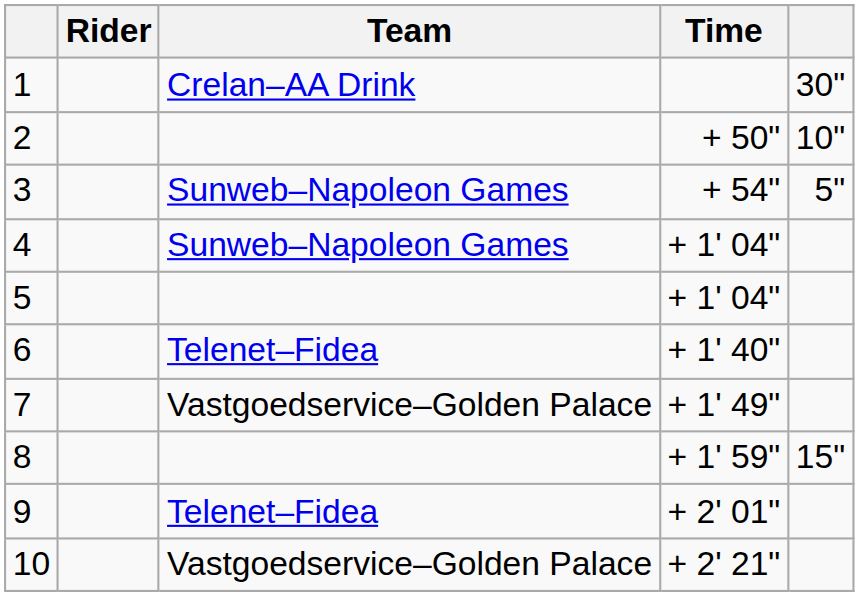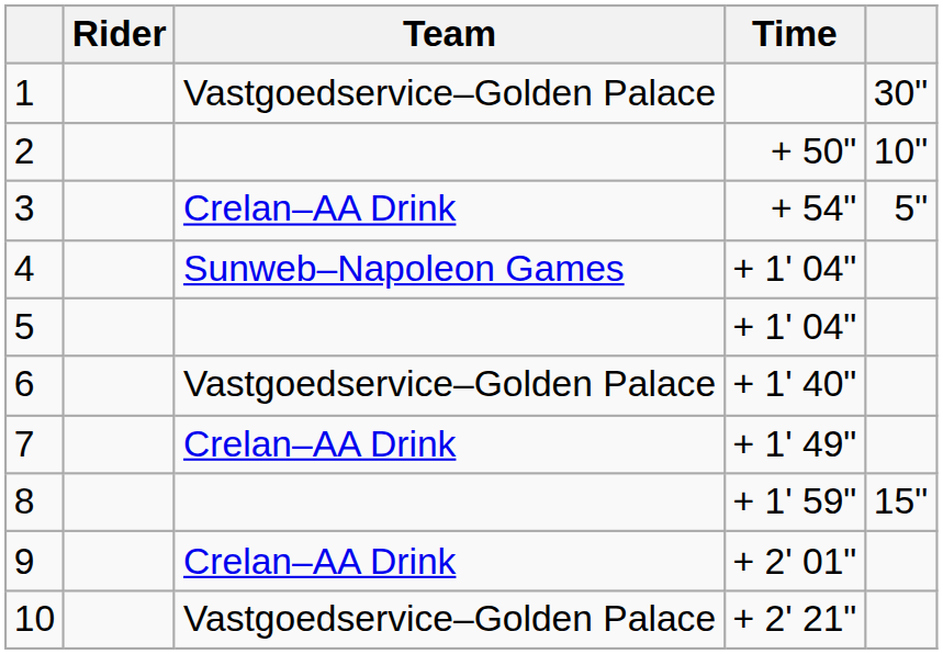 <table class="wikitable">
 <tr>
 <th></th>
 <th>Rider</th>
 <th>Team</th>
 <th>Time</th>
 <th></th>
 </tr>
 <tr>
 <td>1</td>
 <td></td>
-<td><a href='#'>Crelan–AA Drink</a></td>
+<td>Vastgoedservice–Golden Palace</td>
 <td align="right"></td>
 <td align="right">30"</td>
 </tr>
 <tr>
 <td>2</td>
 <td></td>
 <td></td>
 <td align="right">+ 50"</td>
 <td align="right">10"</td>
 </tr>
 <tr>
 <td>3</td>
 <td></td>
-<td><a href='#'>Sunweb–Napoleon Games</a></td>
+<td><a href='#'>Crelan–AA Drink</a></td>
 <td align="right">+ 54"</td>
 <td align="right">5"</td>
 </tr>
 <tr>
 <td>4</td>
 <td></td>
 <td><a href='#'>Sunweb–Napoleon Games</a></td>
 <td align="right">+ 1' 04"</td>
 <td></td>
 </tr>
 <tr>
 <td>5</td>
 <td></td>
 <td></td>
 <td align="right">+ 1' 04"</td>
 <td></td>
 </tr>
 <tr>
 <td>6</td>
 <td></td>
-<td><a href='#'>Telenet–Fidea</a></td>
+<td>Vastgoedservice–Golden Palace</td>
 <td align="right">+ 1' 40"</td>
 <td></td>
 </tr>
 <tr>
 <td>7</td>
 <td></td>
-<td>Vastgoedservice–Golden Palace</td>
+<td><a href='#'>Crelan–AA Drink</a></td>
 <td align="right">+ 1' 49"</td>
 <td></td>
 </tr>
 <tr>
 <td>8</td>
 <td></td>
 <td></td>
 <td align="right">+ 1' 59"</td>
 <td align="right">15"</td>
 </tr>
 <tr>
 <td>9</td>
 <td></td>
-<td><a href='#'>Telenet–Fidea</a></td>
+<td><a href='#'>Crelan–AA Drink</a></td>
 <td align="right">+ 2' 01"</td>
 <td></td>
 </tr>
 <tr>
 <td>10</td>
 <td></td>
 <td>Vastgoedservice–Golden Palace</td>
 <td align="right">+ 2' 21"</td>
 <td></td>
 </tr>
 </table>
